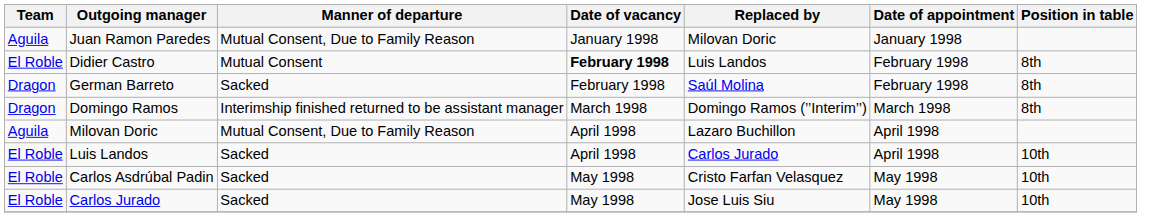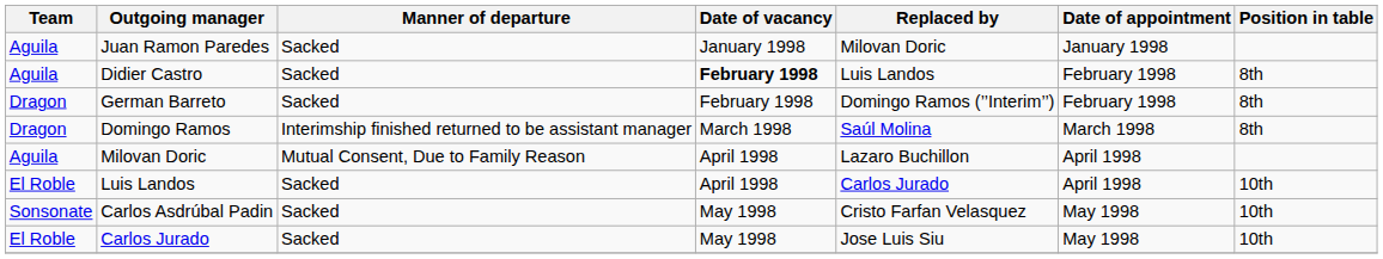 <table class="wikitable">
 <tr>
 <th>Team</th>
 <th>Outgoing manager</th>
 <th>Manner of departure</th>
 <th>Date of vacancy</th>
 <th>Replaced by</th>
 <th>Date of appointment</th>
 <th>Position in table</th>
 </tr>
 <tr>
 <td><a href='#'>Aguila</a></td>
 <td>  Juan Ramon Paredes</td>
-<td>Mutual Consent, Due to Family Reason</td>
+<td>Sacked</td>
 <td>January 1998</td>
 <td> Milovan Doric</td>
 <td>January 1998</td>
 <td></td>
 </tr>
 <tr>
-<td><a href='#'>El Roble</a></td>
+<td><a href='#'>Aguila</a></td>
 <td> Didier Castro</td>
-<td>Mutual Consent</td>
+<td>Sacked</td>
 <td><strong>February 1998</strong></td>
 <td> Luis Landos</td>
 <td>February 1998</td>
 <td>8th</td>
 </tr>
 <tr>
 <td><a href='#'>Dragon</a></td>
 <td> German Barreto</td>
 <td>Sacked</td>
 <td>February 1998</td>
-<td> <a href='#'>Saúl Molina</a></td>
+<td> Domingo Ramos (’’Interim’’)</td>
 <td>February 1998</td>
 <td>8th</td>
 </tr>
 <tr>
 <td><a href='#'>Dragon</a></td>
 <td> Domingo Ramos</td>
 <td>Interimship finished returned to be assistant manager</td>
 <td>March 1998</td>
-<td> Domingo Ramos (’’Interim’’)</td>
+<td> <a href='#'>Saúl Molina</a></td>
 <td>March 1998</td>
 <td>8th</td>
 </tr>
 <tr>
 <td><a href='#'>Aguila</a></td>
 <td> Milovan Doric</td>
 <td>Mutual Consent, Due to Family Reason</td>
 <td>April 1998</td>
 <td> Lazaro Buchillon</td>
 <td>April 1998</td>
 <td></td>
 </tr>
 <tr>
 <td><a href='#'>El Roble</a></td>
 <td> Luis Landos</td>
 <td>Sacked</td>
 <td>April 1998</td>
 <td> <a href='#'>Carlos Jurado</a></td>
 <td>April 1998</td>
 <td>10th</td>
 </tr>
 <tr>
-<td><a href='#'>El Roble</a></td>
+<td><a href='#'>Sonsonate</a></td>
 <td> Carlos Asdrúbal Padin</td>
 <td>Sacked</td>
 <td>May 1998</td>
 <td> Cristo Farfan Velasquez</td>
 <td>May 1998</td>
 <td>10th</td>
 </tr>
 <tr>
 <td><a href='#'>El Roble</a></td>
 <td> <a href='#'>Carlos Jurado</a></td>
 <td>Sacked</td>
 <td>May 1998</td>
 <td> Jose Luis Siu</td>
 <td>May 1998</td>
 <td>10th</td>
 </tr>
 <tr>
 </tr>
 </table>
